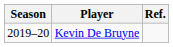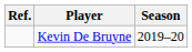 <table class="wikitable">
 <tr>
+<th>Ref.</th>
+<th>Player</th>
 <th>Season</th>
-<th>Player</th>
-<th>Ref.</th>
 </tr>
 <tr>
+<td></td>
+<td> <a href='#'>Kevin De Bruyne</a></td>
 <td>2019–20</td>
-<td> <a href='#'>Kevin De Bruyne</a></td>
-<td></td>
 </tr>
 </table>
